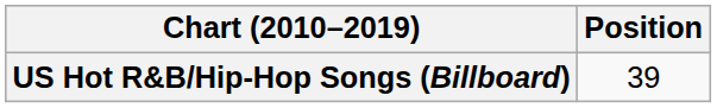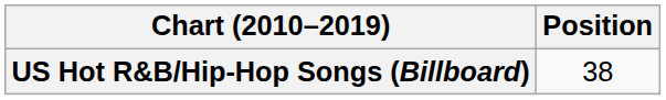 <table class="wikitable plainrowheaders" style="text-align:center">
 <tr>
 <th scope="col">Chart (2010–2019)</th>
 <th scope="col">Position</th>
 </tr>
 <tr>
 <th scope="row">US Hot R&B/Hip-Hop Songs (<em>Billboard</em>)</th>
-<td>39</td>
+<td>38</td>
 </tr>
 </table>
